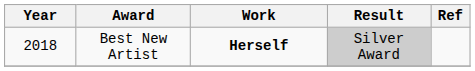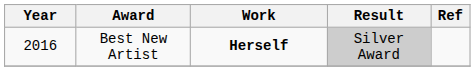 <table class="wikitable">
 <tr>
 <th width=60>Year</th>
 <th style="width:100px;">Award</th>
 <th style="width:120px;">Work</th>
 <th width="90">Result</th>
 <th width="30">Ref</th>
 </tr>
 <tr align="center">
-<td>2018</td>
+<td>2016</td>
 <td>Best New Artist</td>
 <td><strong>Herself</strong></td>
 <td style="background: #cdcdcd"><div>Silver Award</div></td>
 <td></td>
 </tr>
 <tr align="center">
 </tr>
 </table>
